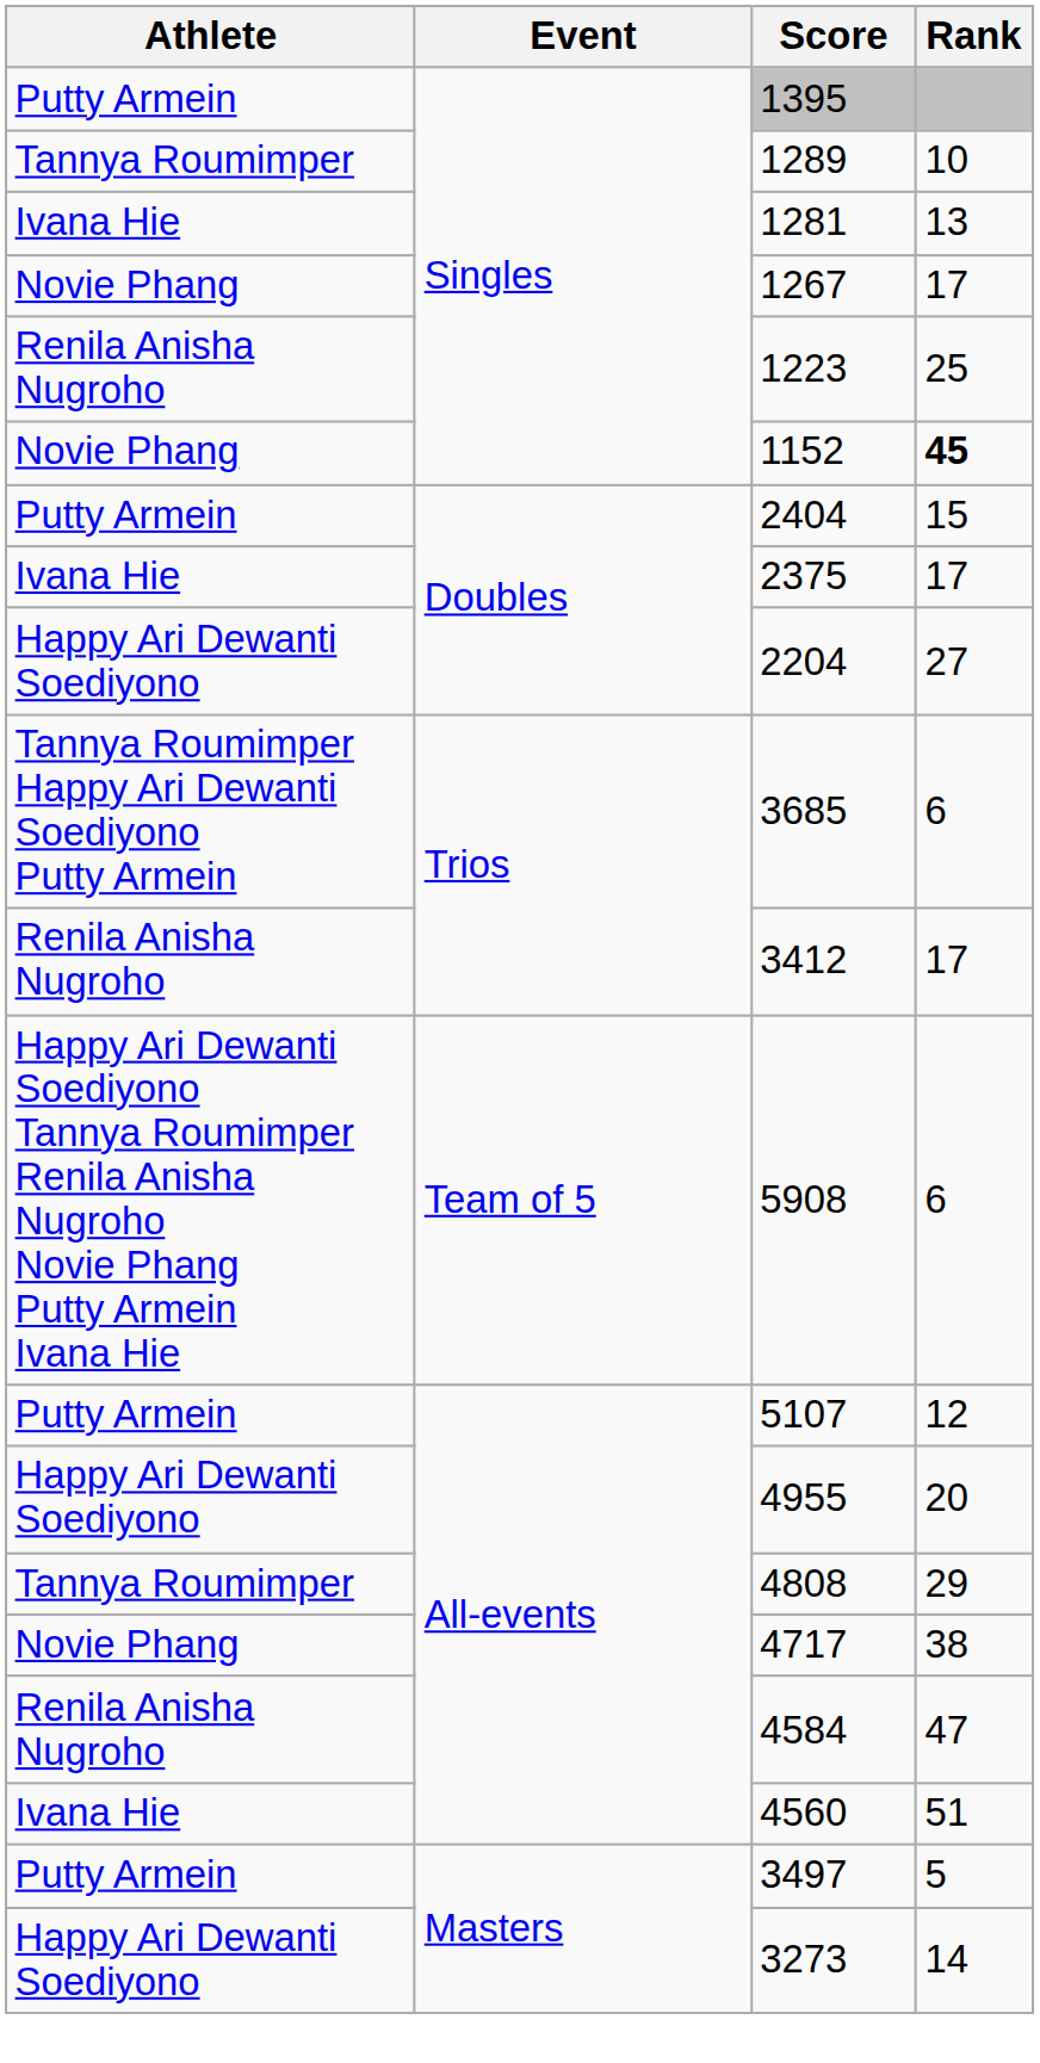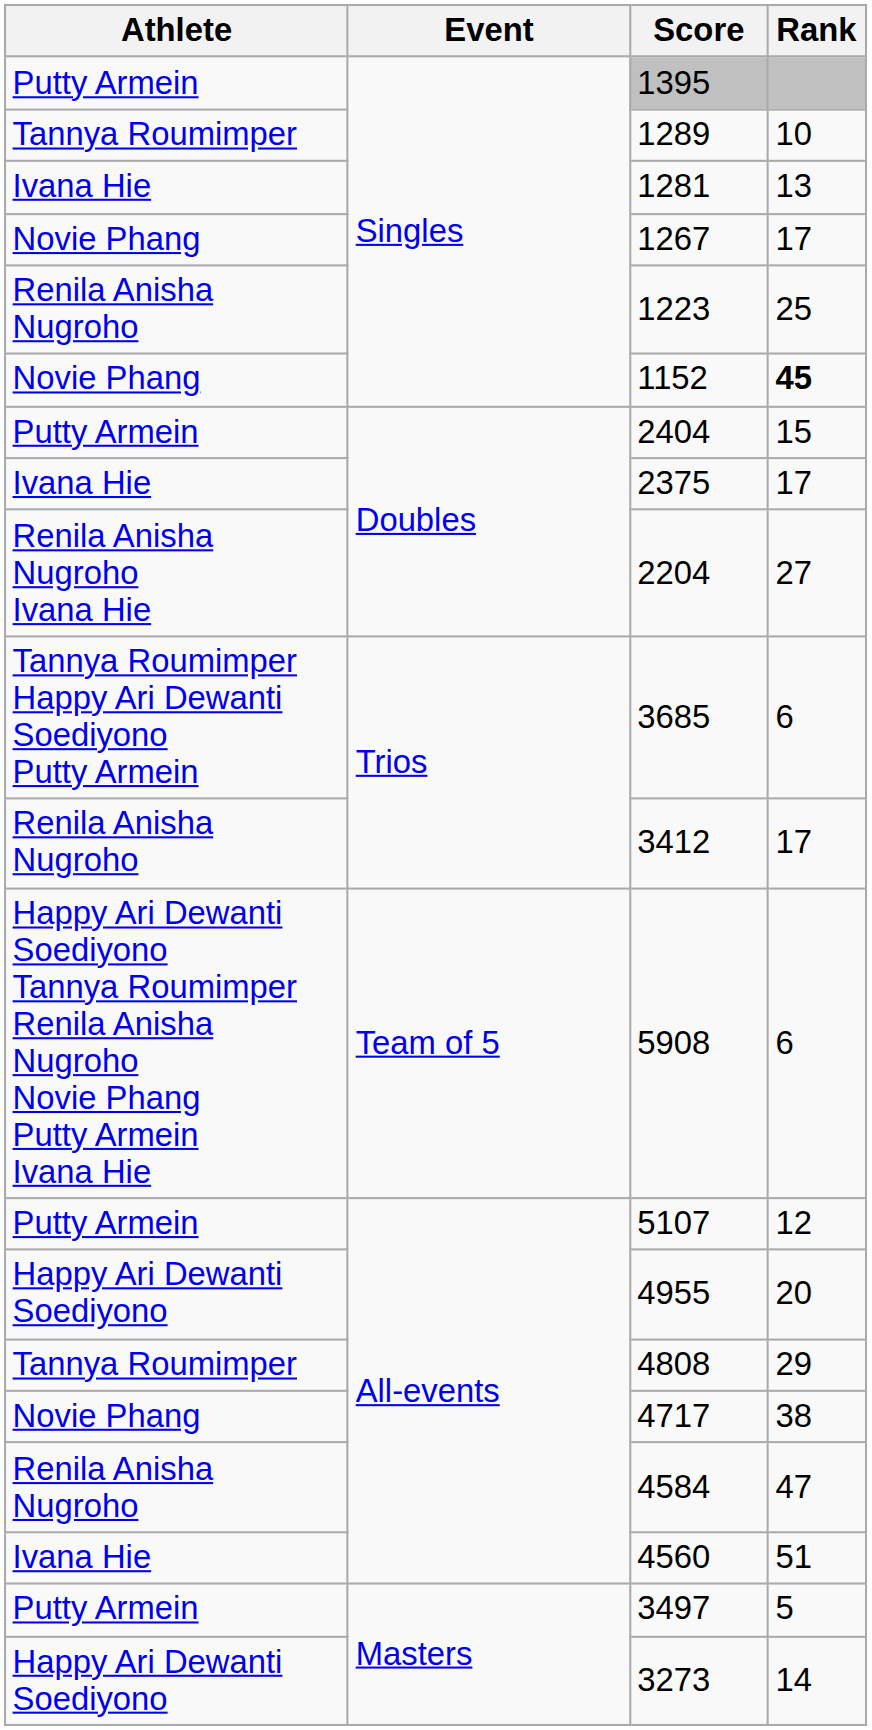 <table class="wikitable">
 <tr>
 <th width=160>Athlete</th>
 <th width=130>Event</th>
 <th width=60>Score</th>
 <th width=40>Rank</th>
 </tr>
 <tr>
 <td align="left"><a href='#'>Putty Armein</a></td>
 <td rowspan="6" align="left"><a href='#'>Singles</a></td>
 <td bgcolor="silver">1395</td>
 <td bgcolor="silver"></td>
 </tr>
 <tr>
 <td align="left"><a href='#'>Tannya Roumimper</a></td>
 <td>1289</td>
 <td>10</td>
 </tr>
 <tr>
 <td align="left"><a href='#'>Ivana Hie</a></td>
 <td>1281</td>
 <td>13</td>
 </tr>
 <tr>
 <td align="left"><a href='#'>Novie Phang</a></td>
 <td>1267</td>
 <td>17</td>
 </tr>
 <tr>
 <td align="left"><a href='#'>Renila Anisha Nugroho</a></td>
 <td>1223</td>
 <td>25</td>
 </tr>
 <tr>
 <td align="left"><a href='#'>Novie Phang</a></td>
 <td>1152</td>
 <td><strong>45</strong></td>
 </tr>
 <tr>
 <td align="left"><a href='#'>Putty Armein</a></td>
 <td rowspan="3" align="left"><a href='#'>Doubles</a></td>
 <td>2404</td>
 <td>15</td>
 </tr>
 <tr>
 <td align="left"><a href='#'>Ivana Hie</a></td>
 <td>2375</td>
 <td>17</td>
 </tr>
 <tr>
-<td align="left"><a href='#'>Happy Ari Dewanti Soediyono</a></td>
+<td><a href='#'>Renila Anisha Nugroho</a> <br> <a href='#'>Ivana Hie</a></td>
 <td>2204</td>
 <td>27</td>
 </tr>
 <tr>
 <td align="left"><a href='#'>Tannya Roumimper</a> <br> <a href='#'>Happy Ari Dewanti Soediyono</a> <br> <a href='#'>Putty Armein</a></td>
 <td rowspan="2"  align="left"><a href='#'>Trios</a></td>
 <td>3685</td>
 <td>6</td>
 </tr>
 <tr>
 <td align="left"><a href='#'>Renila Anisha Nugroho</a></td>
 <td>3412</td>
 <td>17</td>
 </tr>
 <tr>
 <td align="left"><a href='#'>Happy Ari Dewanti Soediyono</a> <br> <a href='#'>Tannya Roumimper</a> <br> <a href='#'>Renila Anisha Nugroho</a> <br> <a href='#'>Novie Phang</a> <br> <a href='#'>Putty Armein</a> <br> <a href='#'>Ivana Hie</a></td>
 <td><a href='#'>Team of 5</a></td>
 <td>5908</td>
 <td>6</td>
 </tr>
 <tr>
 <td align="left"><a href='#'>Putty Armein</a></td>
 <td rowspan="6" align="left"><a href='#'>All-events</a></td>
 <td>5107</td>
 <td>12</td>
 </tr>
 <tr>
 <td align="left"><a href='#'>Happy Ari Dewanti Soediyono</a></td>
 <td>4955</td>
 <td>20</td>
 </tr>
 <tr>
 <td align="left"><a href='#'>Tannya Roumimper</a></td>
 <td>4808</td>
 <td>29</td>
 </tr>
 <tr>
 <td align="left"><a href='#'>Novie Phang</a></td>
 <td>4717</td>
 <td>38</td>
 </tr>
 <tr>
 <td align="left"><a href='#'>Renila Anisha Nugroho</a></td>
 <td>4584</td>
 <td>47</td>
 </tr>
 <tr>
 <td align="left"><a href='#'>Ivana Hie</a></td>
 <td>4560</td>
 <td>51</td>
 </tr>
 <tr>
 <td align="left"><a href='#'>Putty Armein</a></td>
 <td rowspan="2" align="left"><a href='#'>Masters</a></td>
 <td>3497</td>
 <td>5</td>
 </tr>
 <tr>
 <td align="left"><a href='#'>Happy Ari Dewanti Soediyono</a></td>
 <td>3273</td>
 <td>14</td>
 </tr>
 </table>
